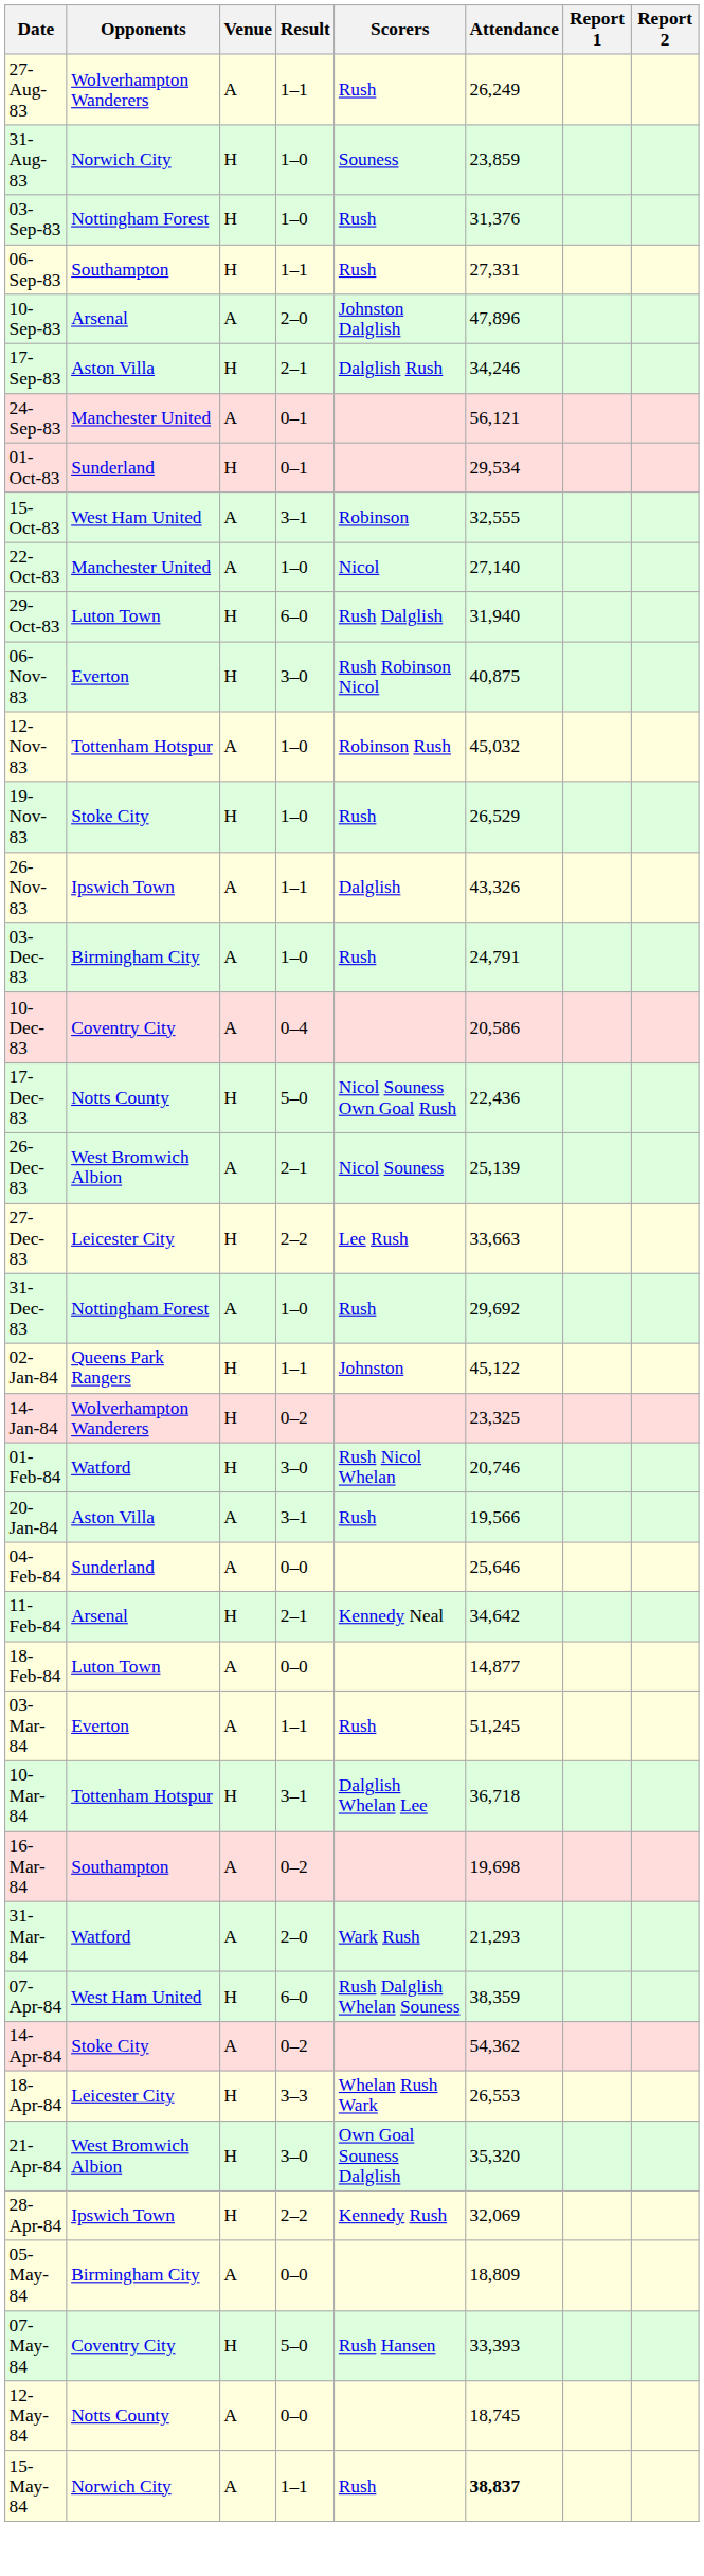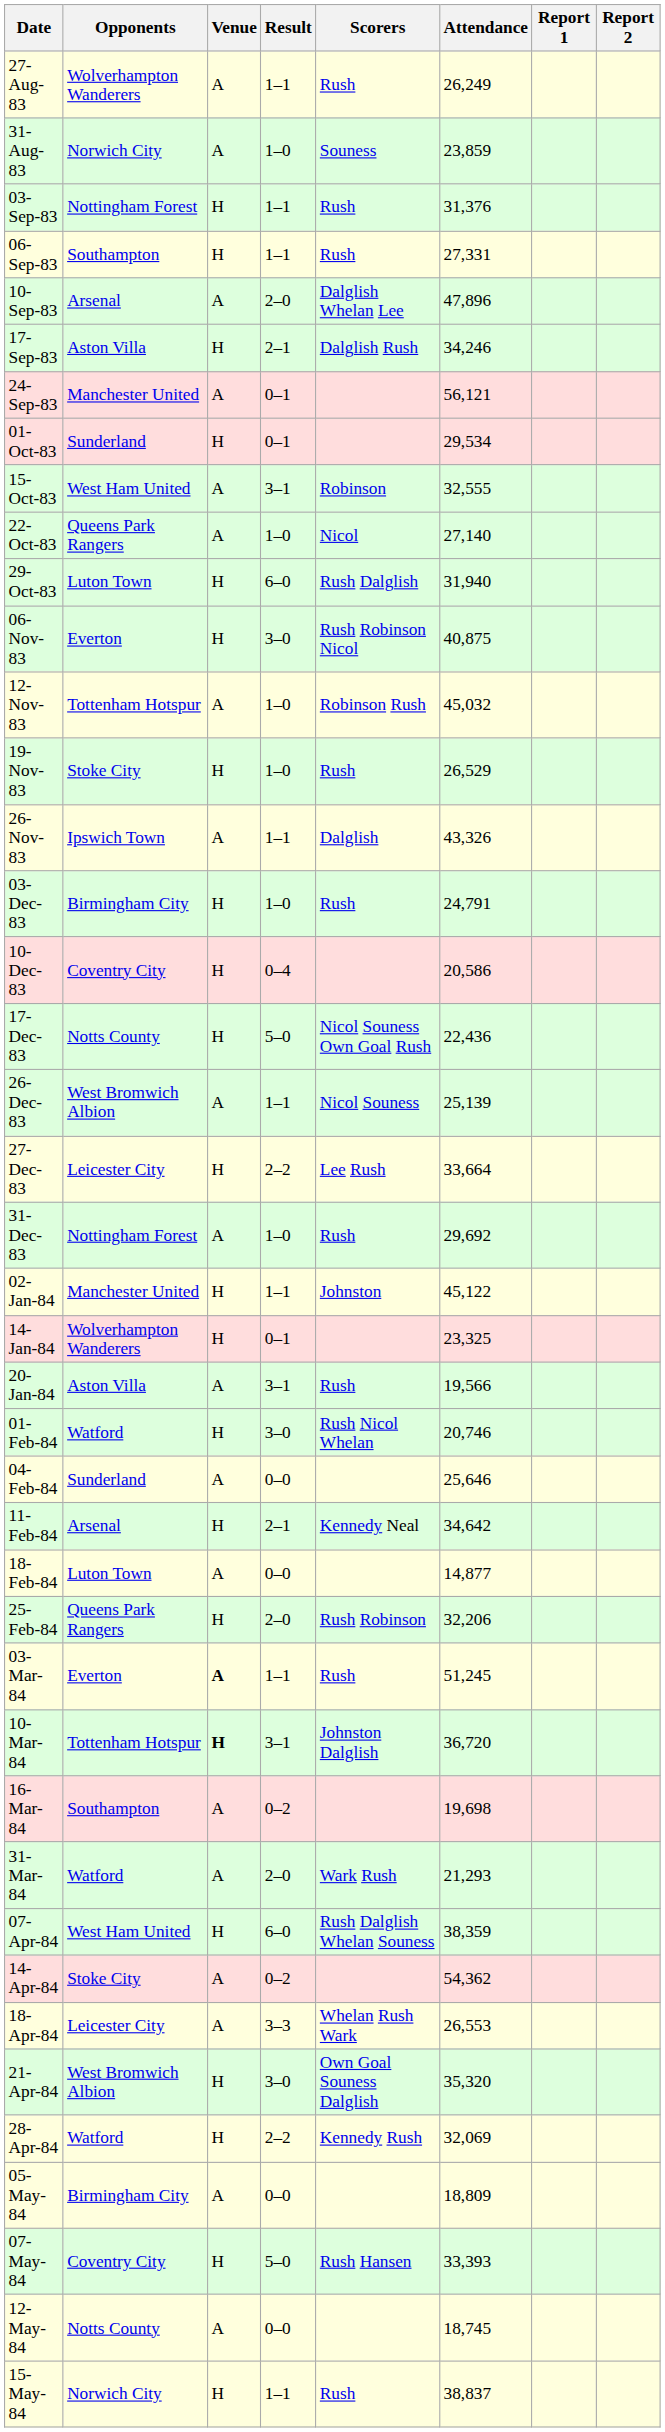 <table class=wikitable>
 <tr>
 <th>Date</th>
 <th>Opponents</th>
 <th>Venue</th>
 <th>Result</th>
 <th>Scorers</th>
 <th>Attendance</th>
 <th>Report 1</th>
 <th>Report 2</th>
 </tr>
 <tr bgcolor="#ffffdd">
 <td>27-Aug-83</td>
 <td><a href='#'>Wolverhampton Wanderers</a></td>
 <td>A</td>
 <td>1–1</td>
 <td><a href='#'>Rush</a> </td>
 <td>26,249</td>
 <td></td>
 <td></td>
 </tr>
 <tr bgcolor="#ddffdd">
 <td>31-Aug-83</td>
 <td><a href='#'>Norwich City</a></td>
-<td>H</td>
+<td>A</td>
 <td>1–0</td>
 <td><a href='#'>Souness</a> </td>
 <td>23,859</td>
 <td></td>
 <td></td>
 </tr>
 <tr bgcolor="#ddffdd">
 <td>03-Sep-83</td>
 <td><a href='#'>Nottingham Forest</a></td>
 <td>H</td>
-<td>1–0</td>
+<td>1–1</td>
 <td><a href='#'>Rush</a> </td>
 <td>31,376</td>
 <td></td>
 <td></td>
 </tr>
 <tr bgcolor="#ffffdd">
 <td>06-Sep-83</td>
 <td><a href='#'>Southampton</a></td>
 <td>H</td>
 <td>1–1</td>
 <td><a href='#'>Rush</a> </td>
 <td>27,331</td>
 <td></td>
 <td></td>
 </tr>
 <tr bgcolor="#ddffdd">
 <td>10-Sep-83</td>
 <td><a href='#'>Arsenal</a></td>
 <td>A</td>
 <td>2–0</td>
-<td><a href='#'>Johnston</a>  <a href='#'>Dalglish</a> </td>
+<td><a href='#'>Dalglish</a>  <a href='#'>Whelan</a>  <a href='#'>Lee</a> </td>
 <td>47,896</td>
 <td></td>
 <td></td>
 </tr>
 <tr bgcolor="#ddffdd">
 <td>17-Sep-83</td>
 <td><a href='#'>Aston Villa</a></td>
 <td>H</td>
 <td>2–1</td>
 <td><a href='#'>Dalglish</a>  <a href='#'>Rush</a> </td>
 <td>34,246</td>
 <td></td>
 <td></td>
 </tr>
 <tr bgcolor="#ffdddd">
 <td>24-Sep-83</td>
 <td><a href='#'>Manchester United</a></td>
 <td>A</td>
 <td>0–1</td>
 <td></td>
 <td>56,121</td>
 <td></td>
 <td></td>
 </tr>
 <tr bgcolor="#ffdddd">
 <td>01-Oct-83</td>
 <td><a href='#'>Sunderland</a></td>
 <td>H</td>
 <td>0–1</td>
 <td></td>
 <td>29,534</td>
 <td></td>
 <td></td>
 </tr>
 <tr bgcolor="#ddffdd">
 <td>15-Oct-83</td>
 <td><a href='#'>West Ham United</a></td>
 <td>A</td>
 <td>3–1</td>
 <td><a href='#'>Robinson</a> </td>
 <td>32,555</td>
 <td></td>
 <td></td>
 </tr>
 <tr bgcolor="#ddffdd">
 <td>22-Oct-83</td>
-<td><a href='#'>Manchester United</a></td>
+<td><a href='#'>Queens Park Rangers</a></td>
 <td>A</td>
 <td>1–0</td>
 <td><a href='#'>Nicol</a> </td>
 <td>27,140</td>
 <td></td>
 <td></td>
 </tr>
 <tr bgcolor="#ddffdd">
 <td>29-Oct-83</td>
 <td><a href='#'>Luton Town</a></td>
 <td>H</td>
 <td>6–0</td>
 <td><a href='#'>Rush</a>  <a href='#'>Dalglish</a> </td>
 <td>31,940</td>
 <td></td>
 <td></td>
 </tr>
 <tr bgcolor="#ddffdd">
 <td>06-Nov-83</td>
 <td><a href='#'>Everton</a></td>
 <td>H</td>
 <td>3–0</td>
 <td><a href='#'>Rush</a>  <a href='#'>Robinson</a>  <a href='#'>Nicol</a> </td>
 <td>40,875</td>
 <td></td>
 <td></td>
 </tr>
 <tr bgcolor="#ffffdd">
 <td>12-Nov-83</td>
 <td><a href='#'>Tottenham Hotspur</a></td>
 <td>A</td>
 <td>1–0</td>
 <td><a href='#'>Robinson</a>  <a href='#'>Rush</a> </td>
 <td>45,032</td>
 <td></td>
 <td></td>
 </tr>
 <tr bgcolor="#ddffdd">
 <td>19-Nov-83</td>
 <td><a href='#'>Stoke City</a></td>
 <td>H</td>
 <td>1–0</td>
 <td><a href='#'>Rush</a> </td>
 <td>26,529</td>
 <td></td>
 <td></td>
 </tr>
 <tr bgcolor="#ffffdd">
 <td>26-Nov-83</td>
 <td><a href='#'>Ipswich Town</a></td>
 <td>A</td>
 <td>1–1</td>
 <td><a href='#'>Dalglish</a> </td>
 <td>43,326</td>
 <td></td>
 <td></td>
 </tr>
 <tr bgcolor="#ddffdd">
 <td>03-Dec-83</td>
 <td><a href='#'>Birmingham City</a></td>
-<td>A</td>
+<td>H</td>
 <td>1–0</td>
 <td><a href='#'>Rush</a> </td>
 <td>24,791</td>
 <td></td>
 <td></td>
 </tr>
 <tr bgcolor="#ffdddd">
 <td>10-Dec-83</td>
 <td><a href='#'>Coventry City</a></td>
-<td>A</td>
+<td>H</td>
 <td>0–4</td>
 <td></td>
 <td>20,586</td>
 <td></td>
 <td></td>
 </tr>
 <tr bgcolor="#ddffdd">
 <td>17-Dec-83</td>
 <td><a href='#'>Notts County</a></td>
 <td>H</td>
 <td>5–0</td>
 <td><a href='#'>Nicol</a>  <a href='#'>Souness</a>  <a href='#'>Own Goal</a>  <a href='#'>Rush</a> </td>
 <td>22,436</td>
 <td></td>
 <td></td>
 </tr>
 <tr bgcolor="#ddffdd">
 <td>26-Dec-83</td>
 <td><a href='#'>West Bromwich Albion</a></td>
 <td>A</td>
-<td>2–1</td>
+<td>1–1</td>
 <td><a href='#'>Nicol</a>  <a href='#'>Souness</a> </td>
 <td>25,139</td>
 <td></td>
 <td></td>
 </tr>
 <tr bgcolor="#ffffdd">
 <td>27-Dec-83</td>
 <td><a href='#'>Leicester City</a></td>
 <td>H</td>
 <td>2–2</td>
 <td><a href='#'>Lee</a>  <a href='#'>Rush</a> </td>
-<td>33,663</td>
+<td>33,664</td>
 <td></td>
 <td></td>
 </tr>
 <tr bgcolor="#ddffdd">
 <td>31-Dec-83</td>
 <td><a href='#'>Nottingham Forest</a></td>
 <td>A</td>
 <td>1–0</td>
 <td><a href='#'>Rush</a> </td>
 <td>29,692</td>
 <td></td>
 <td></td>
 </tr>
 <tr bgcolor="#ffffdd">
 <td>02-Jan-84</td>
-<td><a href='#'>Queens Park Rangers</a></td>
+<td><a href='#'>Manchester United</a></td>
 <td>H</td>
 <td>1–1</td>
 <td><a href='#'>Johnston</a> </td>
 <td>45,122</td>
 <td></td>
 <td></td>
 </tr>
 <tr bgcolor="#ffdddd">
 <td>14-Jan-84</td>
 <td><a href='#'>Wolverhampton Wanderers</a></td>
 <td>H</td>
-<td>0–2</td>
+<td>0–1</td>
 <td></td>
 <td>23,325</td>
+<td></td>
+<td></td>
+</tr>
+<tr bgcolor="#ddffdd">
+<td>20-Jan-84</td>
+<td><a href='#'>Aston Villa</a></td>
+<td>A</td>
+<td>3–1</td>
+<td><a href='#'>Rush</a> </td>
+<td>19,566</td>
 <td></td>
 <td></td>
 </tr>
 <tr bgcolor="#ddffdd">
 <td>01-Feb-84</td>
 <td><a href='#'>Watford</a></td>
 <td>H</td>
 <td>3–0</td>
 <td><a href='#'>Rush</a>  <a href='#'>Nicol</a>  <a href='#'>Whelan</a> </td>
 <td>20,746</td>
-<td></td>
-<td></td>
-</tr>
-<tr bgcolor="#ddffdd">
-<td>20-Jan-84</td>
-<td><a href='#'>Aston Villa</a></td>
-<td>A</td>
-<td>3–1</td>
-<td><a href='#'>Rush</a> </td>
-<td>19,566</td>
 <td></td>
 <td></td>
 </tr>
 <tr bgcolor="#ffffdd">
 <td>04-Feb-84</td>
 <td><a href='#'>Sunderland</a></td>
 <td>A</td>
 <td>0–0</td>
 <td></td>
 <td>25,646</td>
 <td></td>
 <td></td>
 </tr>
 <tr bgcolor="#ddffdd">
 <td>11-Feb-84</td>
 <td><a href='#'>Arsenal</a></td>
 <td>H</td>
 <td>2–1</td>
 <td><a href='#'>Kennedy</a>  Neal </td>
 <td>34,642</td>
 <td></td>
 <td></td>
 </tr>
 <tr bgcolor="#ffffdd">
 <td>18-Feb-84</td>
 <td><a href='#'>Luton Town</a></td>
 <td>A</td>
 <td>0–0</td>
 <td></td>
 <td>14,877</td>
 <td></td>
 <td></td>
 </tr>
+<tr bgcolor="#ddffdd">
+<td>25-Feb-84</td>
+<td><a href='#'>Queens Park Rangers</a></td>
+<td>H</td>
+<td>2–0</td>
+<td><a href='#'>Rush</a>  <a href='#'>Robinson</a> </td>
+<td>32,206</td>
+<td></td>
+<td></td>
+</tr>
 <tr bgcolor="#ffffdd">
 <td>03-Mar-84</td>
 <td><a href='#'>Everton</a></td>
-<td>A</td>
+<td><strong>A</strong></td>
 <td>1–1</td>
 <td><a href='#'>Rush</a> </td>
 <td>51,245</td>
 <td></td>
 <td></td>
 </tr>
 <tr bgcolor="#ddffdd">
 <td>10-Mar-84</td>
 <td><a href='#'>Tottenham Hotspur</a></td>
-<td>H</td>
+<td><strong>H</strong></td>
 <td>3–1</td>
-<td><a href='#'>Dalglish</a>  <a href='#'>Whelan</a>  <a href='#'>Lee</a> </td>
-<td>36,718</td>
+<td><a href='#'>Johnston</a>  <a href='#'>Dalglish</a> </td>
+<td>36,720</td>
 <td></td>
 <td></td>
 </tr>
 <tr bgcolor="#ffdddd">
 <td>16-Mar-84</td>
 <td><a href='#'>Southampton</a></td>
 <td>A</td>
 <td>0–2</td>
 <td></td>
 <td>19,698</td>
 <td></td>
 <td></td>
 </tr>
 <tr bgcolor="#ddffdd">
 <td>31-Mar-84</td>
 <td><a href='#'>Watford</a></td>
 <td>A</td>
 <td>2–0</td>
 <td><a href='#'>Wark</a>  <a href='#'>Rush</a> </td>
 <td>21,293</td>
 <td></td>
 <td></td>
 </tr>
 <tr bgcolor="#ddffdd">
 <td>07-Apr-84</td>
 <td><a href='#'>West Ham United</a></td>
 <td>H</td>
 <td>6–0</td>
 <td><a href='#'>Rush</a>  <a href='#'>Dalglish</a>  <a href='#'>Whelan</a>  <a href='#'>Souness</a> </td>
 <td>38,359</td>
 <td></td>
 <td></td>
 </tr>
 <tr bgcolor="#ffdddd">
 <td>14-Apr-84</td>
 <td><a href='#'>Stoke City</a></td>
 <td>A</td>
 <td>0–2</td>
 <td></td>
 <td>54,362</td>
 <td></td>
 <td></td>
 </tr>
 <tr bgcolor="#ffffdd">
 <td>18-Apr-84</td>
 <td><a href='#'>Leicester City</a></td>
-<td>H</td>
+<td>A</td>
 <td>3–3</td>
 <td><a href='#'>Whelan</a>  <a href='#'>Rush</a>  <a href='#'>Wark</a> </td>
 <td>26,553</td>
 <td></td>
 <td></td>
 </tr>
 <tr bgcolor="#ddffdd">
 <td>21-Apr-84</td>
 <td><a href='#'>West Bromwich Albion</a></td>
 <td>H</td>
 <td>3–0</td>
 <td><a href='#'>Own Goal</a>  <a href='#'>Souness</a>  <a href='#'>Dalglish</a> </td>
 <td>35,320</td>
 <td></td>
 <td></td>
 </tr>
 <tr bgcolor="#ffffdd">
 <td>28-Apr-84</td>
-<td><a href='#'>Ipswich Town</a></td>
+<td><a href='#'>Watford</a></td>
 <td>H</td>
 <td>2–2</td>
 <td><a href='#'>Kennedy</a>  <a href='#'>Rush</a> </td>
 <td>32,069</td>
 <td></td>
 <td></td>
 </tr>
 <tr bgcolor="#ffffdd">
 <td>05-May-84</td>
 <td><a href='#'>Birmingham City</a></td>
 <td>A</td>
 <td>0–0</td>
 <td></td>
 <td>18,809</td>
 <td></td>
 <td></td>
 </tr>
 <tr bgcolor="#ddffdd">
 <td>07-May-84</td>
 <td><a href='#'>Coventry City</a></td>
 <td>H</td>
 <td>5–0</td>
 <td><a href='#'>Rush</a>  <a href='#'>Hansen</a> </td>
 <td>33,393</td>
 <td></td>
 <td></td>
 </tr>
 <tr bgcolor="#ffffdd">
 <td>12-May-84</td>
 <td><a href='#'>Notts County</a></td>
 <td>A</td>
 <td>0–0</td>
 <td></td>
 <td>18,745</td>
 <td></td>
 <td></td>
 </tr>
 <tr bgcolor="#ffffdd">
 <td>15-May-84</td>
 <td><a href='#'>Norwich City</a></td>
-<td>A</td>
+<td>H</td>
 <td>1–1</td>
 <td><a href='#'>Rush</a> </td>
-<td><strong>38,837</strong></td>
+<td>38,837</td>
 <td></td>
 <td></td>
 </tr>
 </table>
